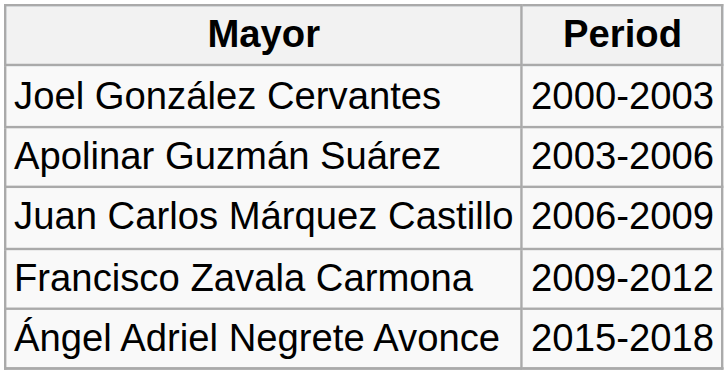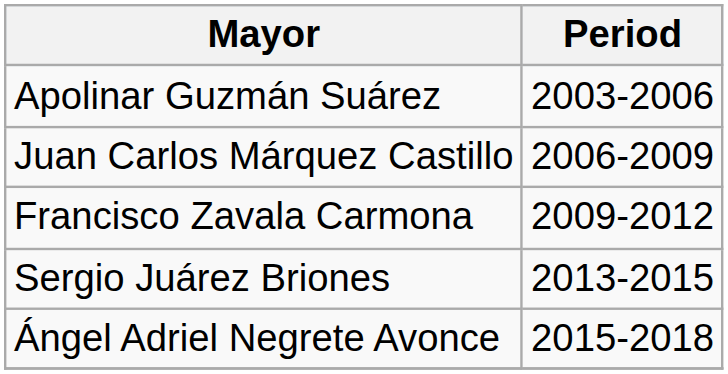 <table class="wikitable">
 <tr align=center style="background:#d8edff">
 <th>Mayor</th>
 <th>Period</th>
-</tr>
-<tr>
-<td> Joel González Cervantes</td>
-<td>2000-2003</td>
 </tr>
 <tr>
 <td> Apolinar Guzmán Suárez</td>
 <td>2003-2006</td>
 </tr>
 <tr>
 <td> Juan Carlos Márquez Castillo</td>
 <td>2006-2009</td>
 </tr>
 <tr>
 <td> Francisco Zavala Carmona</td>
 <td>2009-2012</td>
 </tr>
 <tr>
+<td> Sergio Juárez Briones</td>
+<td>2013-2015</td>
+</tr>
+<tr>
 <td> Ángel Adriel Negrete Avonce</td>
 <td>2015-2018</td>
 </tr>
 <tr>
 </tr>
 </table>
